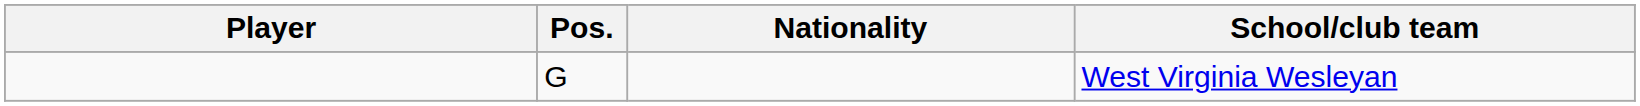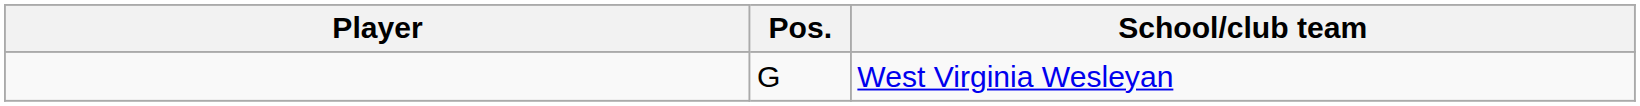 <table class="wikitable sortable sortable">
 <tr>
 <th style="width:19%;">Player</th>
 <th style="width:1%;">Pos.</th>
-<th style="width:16%;">Nationality</th>
 <th style="width:20%;">School/club team</th>
 </tr>
 <tr>
 <td></td>
 <td>G</td>
-<td></td>
 <td><a href='#'>West Virginia Wesleyan</a> </td>
 </tr>
 </table>
